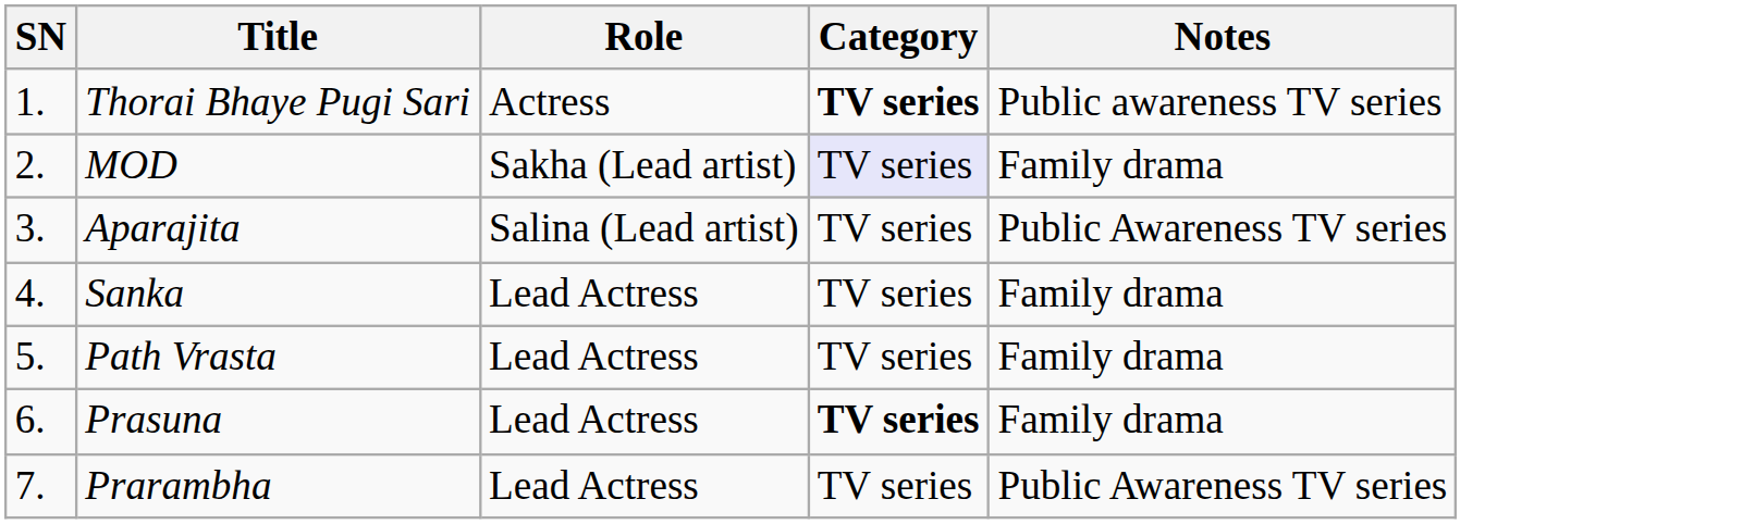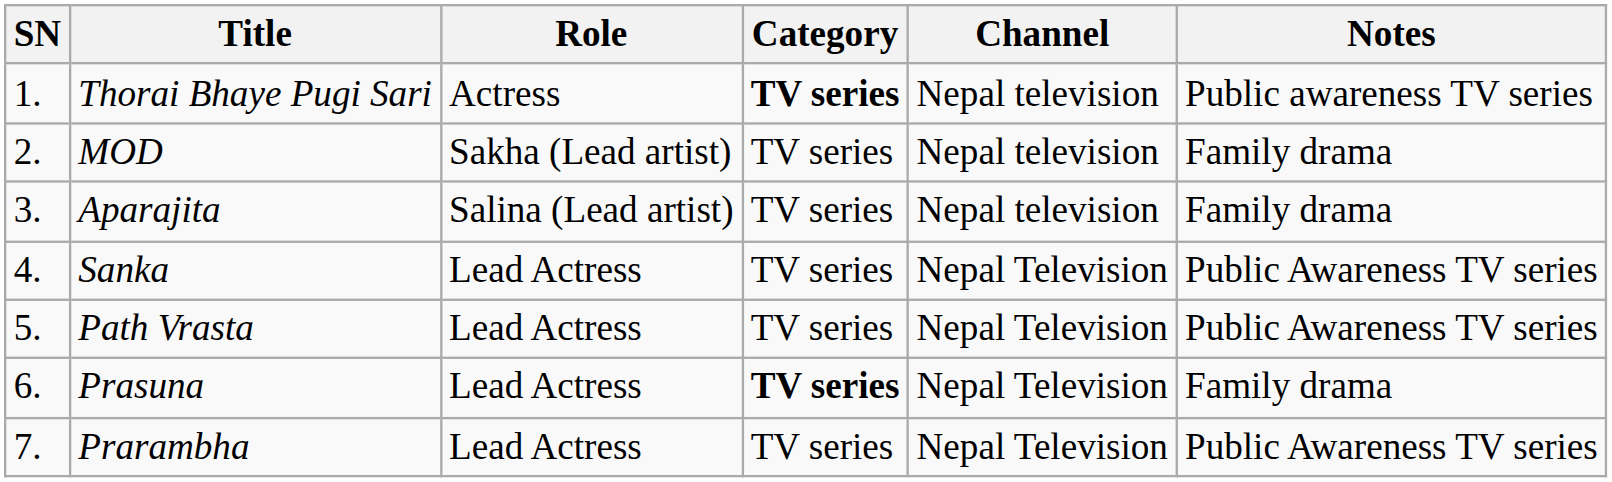 <table class="wikitable sortable mw-collapsible">
 <tr>
 <th>SN</th>
 <th>Title</th>
 <th>Role</th>
 <th>Category</th>
+<th>Channel</th>
 <th>Notes</th>
 </tr>
 <tr>
 <td>1.</td>
 <td><em>Thorai Bhaye Pugi Sari</em></td>
 <td>Actress</td>
 <td><strong>TV series</strong></td>
+<td>Nepal television</td>
 <td>Public awareness TV series</td>
 </tr>
 <tr>
 <td>2.</td>
 <td><em>MOD</em></td>
 <td>Sakha (Lead artist)</td>
-<td style="background: lavender;">TV series</td>
+<td>TV series</td>
+<td>Nepal television</td>
 <td>Family drama</td>
 </tr>
 <tr>
 <td>3.</td>
 <td><em>Aparajita</em></td>
 <td>Salina (Lead artist)</td>
 <td>TV series</td>
-<td>Public Awareness TV series</td>
+<td>Nepal television</td>
+<td>Family drama</td>
 </tr>
 <tr>
 <td>4.</td>
 <td><em>Sanka</em></td>
 <td>Lead Actress</td>
 <td>TV series</td>
-<td>Family drama</td>
+<td>Nepal Television</td>
+<td>Public Awareness TV series</td>
 </tr>
 <tr>
 <td>5.</td>
 <td><em>Path Vrasta</em></td>
 <td>Lead Actress</td>
 <td>TV series</td>
-<td>Family drama</td>
+<td>Nepal Television</td>
+<td>Public Awareness TV series</td>
 </tr>
 <tr>
 <td>6.</td>
 <td><em>Prasuna</em></td>
 <td>Lead Actress</td>
 <td><strong>TV series</strong></td>
+<td>Nepal Television</td>
 <td>Family drama</td>
 </tr>
 <tr>
 <td>7.</td>
 <td><em>Prarambha</em></td>
 <td>Lead Actress</td>
 <td>TV series</td>
+<td>Nepal Television</td>
 <td>Public Awareness TV series</td>
 </tr>
 </table>
